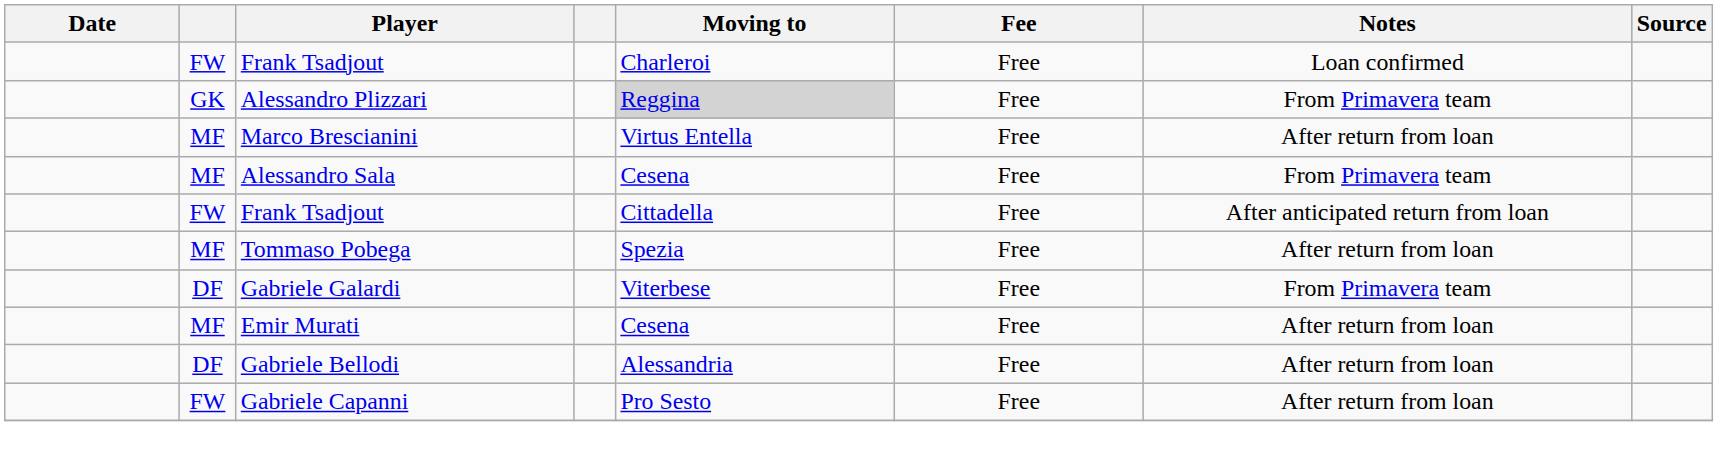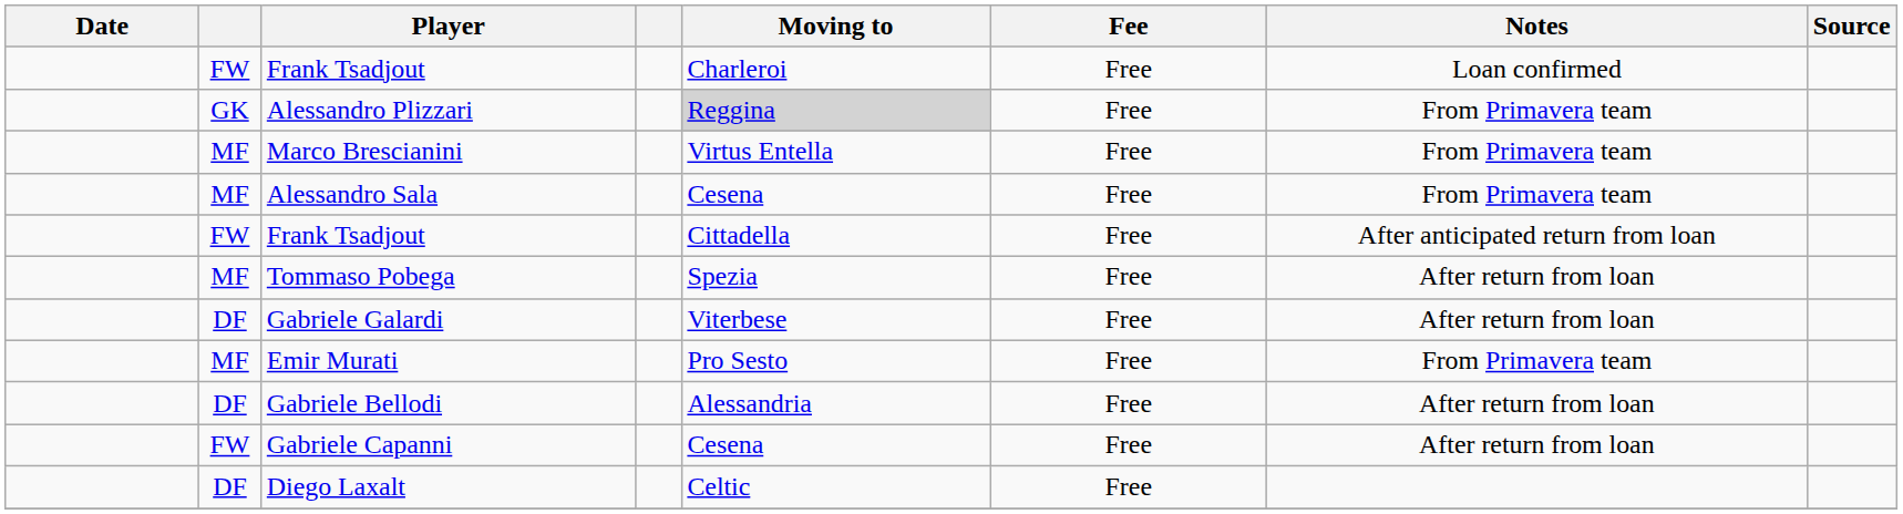 <table class="wikitable sortable">
 <tr>
 <th style="width:110px">Date</th>
 <th style="width:30px"></th>
 <th style="width:220px">Player</th>
 <th style="width:20px"></th>
 <th style="width:180px">Moving to</th>
 <th style="width:160px">Fee</th>
 <th style="width:320px" class="unsortable">Notes</th>
 <th style="width:35px">Source</th>
 </tr>
 <tr>
 <td></td>
 <td style="text-align:center"><a href='#'>FW</a></td>
 <td>  <a href='#'>Frank Tsadjout</a></td>
 <td style="text-align:center"></td>
 <td> <a href='#'>Charleroi</a></td>
 <td style="text-align:center">Free</td>
 <td style="text-align:center">Loan confirmed</td>
 <td></td>
 </tr>
 <tr>
 <td></td>
 <td style="text-align:center"><a href='#'>GK</a></td>
 <td> <a href='#'>Alessandro Plizzari</a></td>
 <td style="text-align:center"></td>
 <td style="background: lightgrey;"> <a href='#'>Reggina</a></td>
 <td style="text-align:center">Free</td>
 <td style="text-align:center">From <a href='#'>Primavera</a> team</td>
 <td></td>
 </tr>
 <tr>
 <td></td>
 <td style="text-align:center"><a href='#'>MF</a></td>
 <td> <a href='#'>Marco Brescianini</a></td>
 <td style="text-align:center"></td>
 <td> <a href='#'>Virtus Entella</a></td>
 <td style="text-align:center">Free</td>
-<td style="text-align:center">After return from loan</td>
+<td style="text-align:center">From <a href='#'>Primavera</a> team</td>
 <td></td>
 </tr>
 <tr>
 <td></td>
 <td style="text-align:center"><a href='#'>MF</a></td>
 <td> <a href='#'>Alessandro Sala</a></td>
 <td style="text-align:center"></td>
 <td> <a href='#'>Cesena</a></td>
 <td style="text-align:center">Free</td>
 <td style="text-align:center">From <a href='#'>Primavera</a> team</td>
 <td></td>
 </tr>
 <tr>
 <td></td>
 <td style="text-align:center"><a href='#'>FW</a></td>
 <td>  <a href='#'>Frank Tsadjout</a></td>
 <td style="text-align:center"></td>
 <td> <a href='#'>Cittadella</a></td>
 <td style="text-align:center">Free</td>
 <td style="text-align:center">After anticipated return from loan</td>
 <td></td>
 </tr>
 <tr>
 <td></td>
 <td style="text-align:center"><a href='#'>MF</a></td>
 <td> <a href='#'>Tommaso Pobega</a></td>
 <td style="text-align:center"></td>
 <td> <a href='#'>Spezia</a></td>
 <td style="text-align:center">Free</td>
 <td style="text-align:center">After return from loan</td>
 <td></td>
 </tr>
 <tr>
 <td></td>
 <td style="text-align:center"><a href='#'>DF</a></td>
 <td> <a href='#'>Gabriele Galardi</a></td>
 <td style="text-align:center"></td>
 <td> <a href='#'>Viterbese</a></td>
 <td style="text-align:center">Free</td>
-<td style="text-align:center">From <a href='#'>Primavera</a> team</td>
+<td style="text-align:center">After return from loan</td>
 <td></td>
 </tr>
 <tr>
 <td></td>
 <td style="text-align:center"><a href='#'>MF</a></td>
 <td>  <a href='#'>Emir Murati</a></td>
 <td style="text-align:center"></td>
-<td> <a href='#'>Cesena</a></td>
+<td> <a href='#'>Pro Sesto</a></td>
 <td style="text-align:center">Free</td>
-<td style="text-align:center">After return from loan</td>
+<td style="text-align:center">From <a href='#'>Primavera</a> team</td>
 <td></td>
 </tr>
 <tr>
 <td></td>
 <td style="text-align:center"><a href='#'>DF</a></td>
 <td> <a href='#'>Gabriele Bellodi</a></td>
 <td style="text-align:center"></td>
 <td> <a href='#'>Alessandria</a></td>
 <td style="text-align:center">Free</td>
 <td style="text-align:center">After return from loan</td>
 <td></td>
 </tr>
 <tr>
 <td></td>
 <td style="text-align:center"><a href='#'>FW</a></td>
 <td> <a href='#'>Gabriele Capanni</a></td>
 <td style="text-align:center"></td>
-<td> <a href='#'>Pro Sesto</a></td>
+<td> <a href='#'>Cesena</a></td>
 <td style="text-align:center">Free</td>
 <td style="text-align:center">After return from loan</td>
 <td></td>
 </tr>
 <tr>
+<td></td>
+<td style="text-align:center"><a href='#'>DF</a></td>
+<td> <a href='#'>Diego Laxalt</a></td>
+<td style="text-align:center"></td>
+<td> <a href='#'>Celtic</a></td>
+<td style="text-align:center">Free</td>
+<td style="text-align:center"></td>
+<td></td>
+</tr>
+<tr>
 </tr>
 </table>
